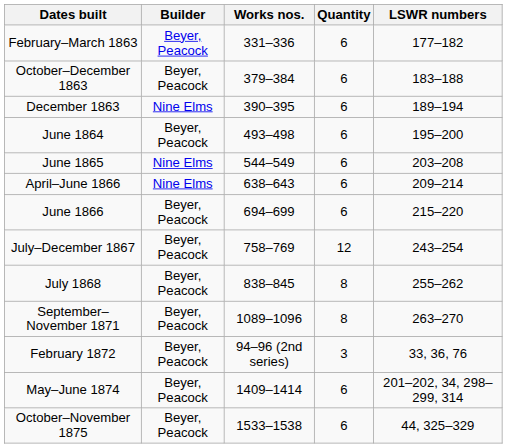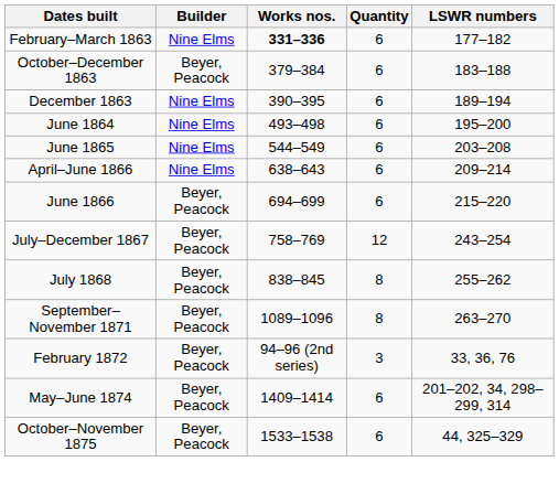 <table class="wikitable" style=text-align:center>
 <tr>
 <th>Dates built</th>
 <th>Builder</th>
 <th>Works nos.</th>
 <th>Quantity</th>
 <th>LSWR numbers</th>
 </tr>
 <tr>
 <td>February–March 1863</td>
-<td><a href='#'>Beyer, Peacock</a></td>
-<td>331–336</td>
+<td><a href='#'>Nine Elms</a></td>
+<td><strong>331–336</strong></td>
 <td>6</td>
 <td>177–182</td>
 </tr>
 <tr>
 <td>October–December 1863</td>
 <td>Beyer, Peacock</td>
 <td>379–384</td>
 <td>6</td>
 <td>183–188</td>
 </tr>
 <tr>
 <td>December 1863</td>
 <td><a href='#'>Nine Elms</a></td>
 <td>390–395</td>
 <td>6</td>
 <td>189–194</td>
 </tr>
 <tr>
 <td>June 1864</td>
-<td>Beyer, Peacock</td>
+<td><a href='#'>Nine Elms</a></td>
 <td>493–498</td>
 <td>6</td>
 <td>195–200</td>
 </tr>
 <tr>
 <td>June 1865</td>
 <td><a href='#'>Nine Elms</a></td>
 <td>544–549</td>
 <td>6</td>
 <td>203–208</td>
 </tr>
 <tr>
 <td>April–June 1866</td>
 <td><a href='#'>Nine Elms</a></td>
 <td>638–643</td>
 <td>6</td>
 <td>209–214</td>
 </tr>
 <tr>
 <td>June 1866</td>
 <td>Beyer, Peacock</td>
 <td>694–699</td>
 <td>6</td>
 <td>215–220</td>
 </tr>
 <tr>
 <td>July–December 1867</td>
 <td>Beyer, Peacock</td>
 <td>758–769</td>
 <td>12</td>
 <td>243–254</td>
 </tr>
 <tr>
 <td>July 1868</td>
 <td>Beyer, Peacock</td>
 <td>838–845</td>
 <td>8</td>
 <td>255–262</td>
 </tr>
 <tr>
 <td>September–November 1871</td>
 <td>Beyer, Peacock</td>
 <td>1089–1096</td>
 <td>8</td>
 <td>263–270</td>
 </tr>
 <tr>
 <td>February 1872</td>
 <td>Beyer, Peacock</td>
 <td>94–96 (2nd series)</td>
 <td>3</td>
 <td>33, 36, 76</td>
 </tr>
 <tr>
 <td>May–June 1874</td>
 <td>Beyer, Peacock</td>
 <td>1409–1414</td>
 <td>6</td>
 <td>201–202, 34, 298–299, 314</td>
 </tr>
 <tr>
 <td>October–November 1875</td>
 <td>Beyer, Peacock</td>
 <td>1533–1538</td>
 <td>6</td>
 <td>44, 325–329</td>
 </tr>
 </table>
